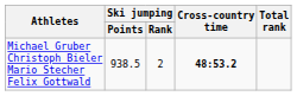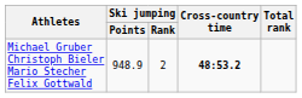 <table class="wikitable" border="1" style="font-size:90%">
 <tr>
 <th rowspan="2">Athletes</th>
 <th colspan="2">Ski jumping</th>
 <th rowspan="2">Cross-country <br> time</th>
 <th rowspan="2">Total <br> rank</th>
 </tr>
 <tr>
 <th>Points</th>
 <th>Rank</th>
 </tr>
 <tr>
 <td><a href='#'>Michael Gruber</a><br><a href='#'>Christoph Bieler</a><br><a href='#'>Mario Stecher</a><br><a href='#'>Felix Gottwald</a></td>
-<td align=center>938.5</td>
+<td align=center>948.9</td>
 <td align=center>2</td>
 <td align=center><strong>48:53.2</strong></td>
 <td align=center></td>
 </tr>
 </table>
